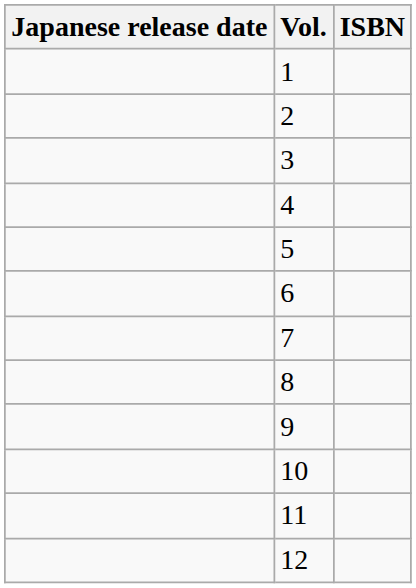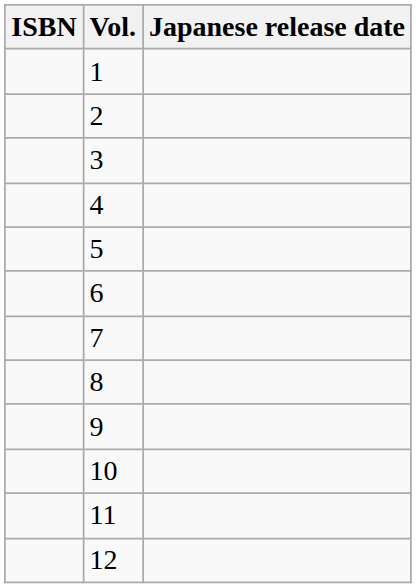 <table class="wikitable">
 <tr>
+<th>ISBN</th>
+<th>Vol.</th>
 <th>Japanese release date</th>
-<th>Vol.</th>
-<th>ISBN</th>
 </tr>
 <tr>
 <td></td>
 <td>1</td>
 <td></td>
 </tr>
 <tr>
 <td></td>
 <td>2</td>
 <td></td>
 </tr>
 <tr>
 <td></td>
 <td>3</td>
 <td></td>
 </tr>
 <tr>
 <td></td>
 <td>4</td>
 <td></td>
 </tr>
 <tr>
 <td></td>
 <td>5</td>
 <td></td>
 </tr>
 <tr>
 <td></td>
 <td>6</td>
 <td></td>
 </tr>
 <tr>
 <td></td>
 <td>7</td>
 <td></td>
 </tr>
 <tr>
 <td></td>
 <td>8</td>
 <td></td>
 </tr>
 <tr>
 <td></td>
 <td>9</td>
 <td></td>
 </tr>
 <tr>
 <td></td>
 <td>10</td>
 <td></td>
 </tr>
 <tr>
 <td></td>
 <td>11</td>
 <td></td>
 </tr>
 <tr>
 <td></td>
 <td>12</td>
 <td></td>
 </tr>
 </table>
